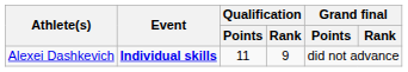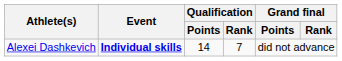 <table class="wikitable">
 <tr>
 <th rowspan="2">Athlete(s)</th>
 <th rowspan="2">Event</th>
 <th colspan="2">Qualification</th>
 <th colspan="2">Grand final</th>
 </tr>
 <tr>
 <th>Points</th>
 <th>Rank</th>
 <th>Points</th>
 <th>Rank</th>
 </tr>
 <tr>
 <td><a href='#'>Alexei Dashkevich</a></td>
 <td><strong><a href='#'>Individual skills</a></strong></td>
-<td align="center">11</td>
-<td align="center">9</td>
+<td align="center">14</td>
+<td align="center">7</td>
 <td align="center" colspan=2>did not advance</td>
 </tr>
 </table>
